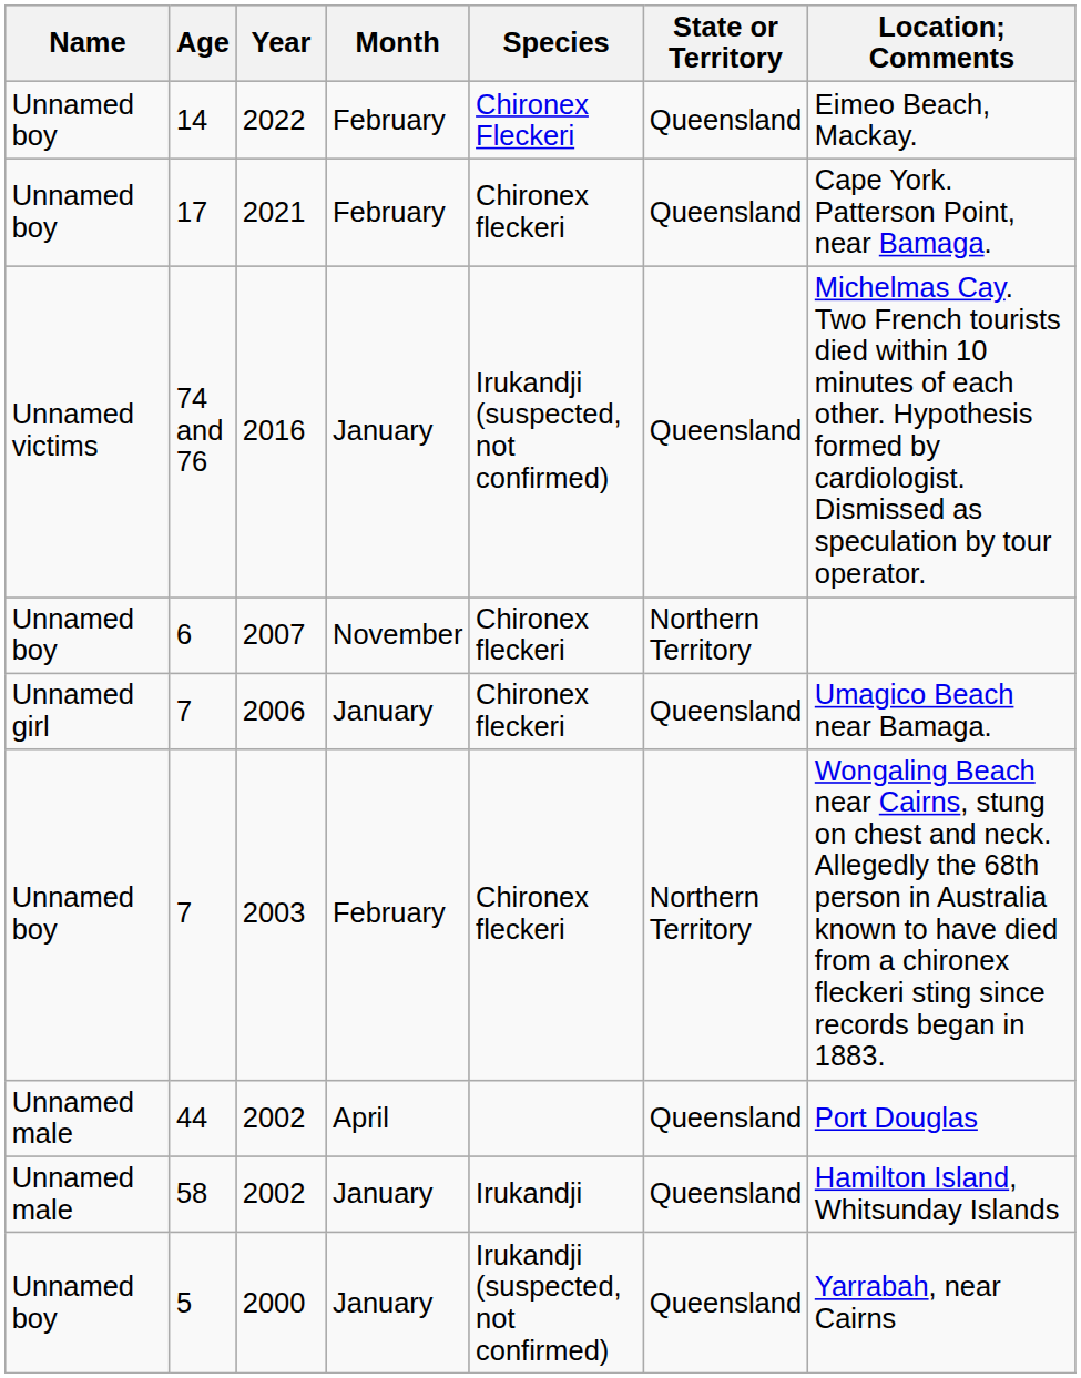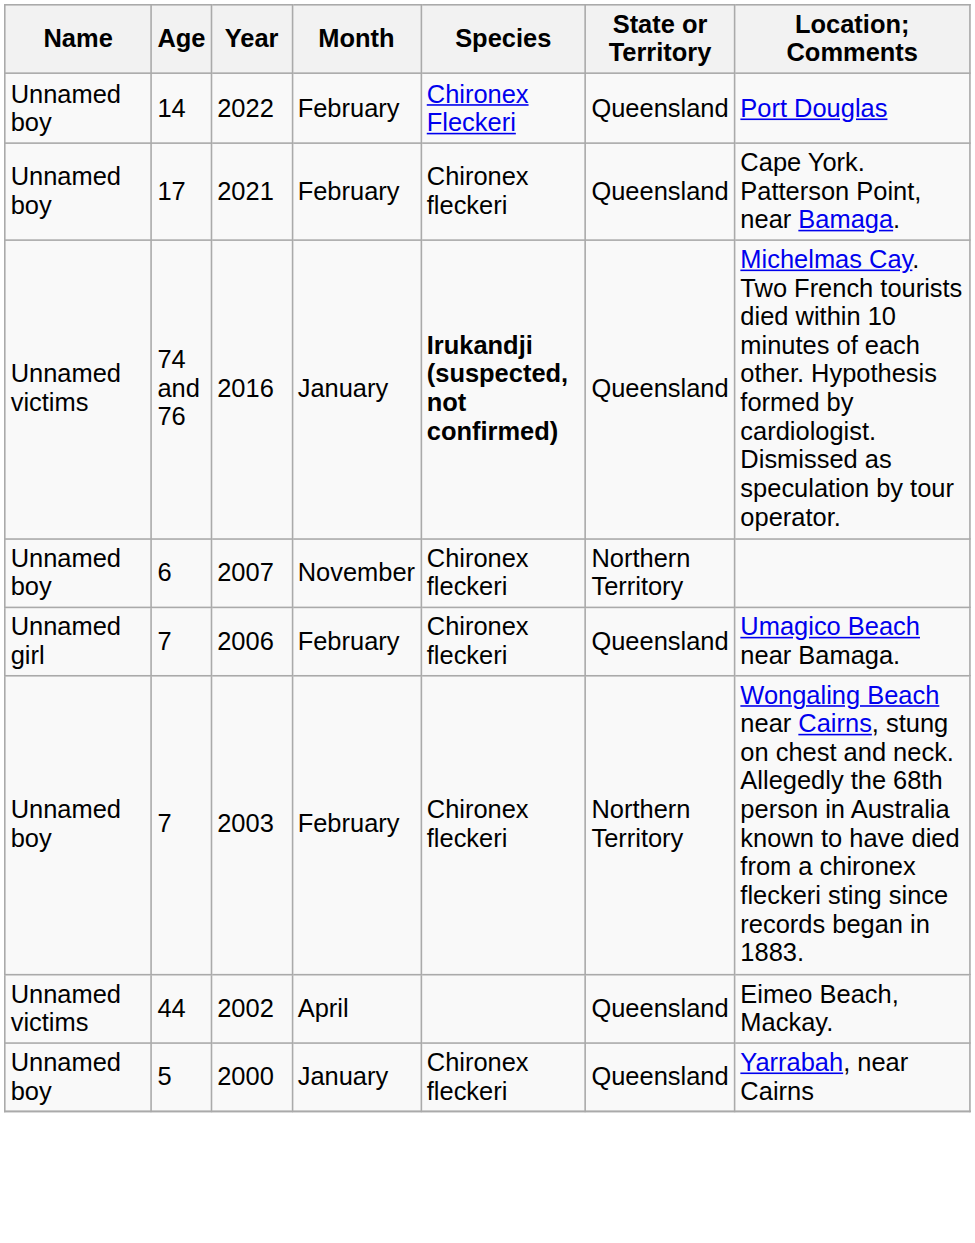 <table class="wikitable">
 <tr>
 <th width="200">Name</th>
 <th>Age</th>
 <th width="100">Year</th>
 <th>Month</th>
 <th width="150">Species</th>
 <th>State or Territory</th>
 <th width="550">Location; Comments</th>
 </tr>
 <tr>
 <td>Unnamed boy</td>
 <td>14</td>
 <td>2022</td>
 <td>February</td>
 <td><a href='#'>Chironex Fleckeri</a></td>
 <td>Queensland</td>
-<td>Eimeo Beach, Mackay.</td>
+<td><a href='#'>Port Douglas</a></td>
 </tr>
 <tr>
 <td>Unnamed boy</td>
 <td>17</td>
 <td>2021</td>
 <td>February</td>
 <td>Chironex fleckeri</td>
 <td>Queensland</td>
 <td>Cape York. Patterson Point, near <a href='#'>Bamaga</a>.</td>
 </tr>
 <tr>
 <td>Unnamed victims</td>
 <td>74 and 76</td>
 <td>2016</td>
 <td>January</td>
-<td>Irukandji (suspected, not confirmed)</td>
+<td><strong>Irukandji (suspected, not confirmed)</strong></td>
 <td>Queensland</td>
 <td><a href='#'>Michelmas Cay</a>. Two French tourists died within 10 minutes of each other. Hypothesis formed by cardiologist. Dismissed as speculation by tour operator.</td>
 </tr>
 <tr>
 <td>Unnamed boy</td>
 <td>6</td>
 <td>2007</td>
 <td>November</td>
 <td>Chironex fleckeri</td>
 <td>Northern Territory</td>
 <td></td>
 </tr>
 <tr>
 <td>Unnamed girl</td>
 <td>7</td>
 <td>2006</td>
-<td>January</td>
+<td>February</td>
 <td>Chironex fleckeri</td>
 <td>Queensland</td>
 <td><a href='#'>Umagico Beach</a> near Bamaga.</td>
 </tr>
 <tr>
 <td>Unnamed boy</td>
 <td>7</td>
 <td>2003</td>
 <td>February</td>
 <td>Chironex fleckeri</td>
 <td>Northern Territory</td>
 <td><a href='#'>Wongaling Beach</a> near <a href='#'>Cairns</a>, stung on chest and neck. Allegedly the 68th person in Australia known to have died from a chironex fleckeri sting since records began in 1883.</td>
 </tr>
 <tr>
-<td>Unnamed male</td>
+<td>Unnamed victims</td>
 <td>44</td>
 <td>2002</td>
 <td>April</td>
 <td></td>
 <td>Queensland</td>
-<td><a href='#'>Port Douglas</a></td>
-</tr>
-<tr>
-<td>Unnamed male</td>
-<td>58</td>
-<td>2002</td>
-<td>January</td>
-<td>Irukandji</td>
-<td>Queensland</td>
-<td><a href='#'>Hamilton Island</a>, Whitsunday Islands </td>
+<td>Eimeo Beach, Mackay.</td>
 </tr>
 <tr>
 <td>Unnamed boy</td>
 <td>5</td>
 <td>2000</td>
 <td>January</td>
-<td>Irukandji (suspected, not confirmed)</td>
+<td>Chironex fleckeri</td>
 <td>Queensland</td>
 <td><a href='#'>Yarrabah</a>, near Cairns</td>
 </tr>
 <tr>
 </tr>
 </table>
